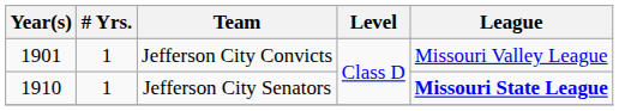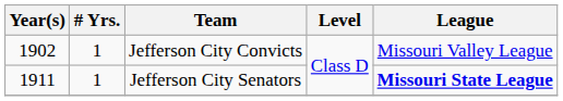 <table class="wikitable" style="text-align:center; font-size: 95%;">
 <tr>
 <th>Year(s)</th>
 <th># Yrs.</th>
 <th>Team</th>
 <th>Level</th>
 <th>League</th>
 </tr>
 <tr>
-<td>1901</td>
+<td>1902</td>
 <td>1</td>
 <td>Jefferson City Convicts</td>
 <td rowspan=2><a href='#'>Class D</a></td>
 <td><a href='#'>Missouri Valley League</a></td>
 </tr>
 <tr>
-<td>1910</td>
+<td>1911</td>
 <td>1</td>
 <td>Jefferson City Senators</td>
 <td><strong><a href='#'>Missouri State League</a></strong></td>
 </tr>
 <tr>
 </tr>
 </table>
